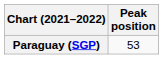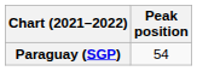 <table class="wikitable plainrowheaders" style="text-align:center">
 <tr>
 <th scope="col">Chart (2021–2022)</th>
 <th scope="col">Peak<br>position</th>
 </tr>
 <tr>
 <th scope="row">Paraguay (<a href='#'>SGP</a>)</th>
-<td>53</td>
+<td>54</td>
 </tr>
 </table>
